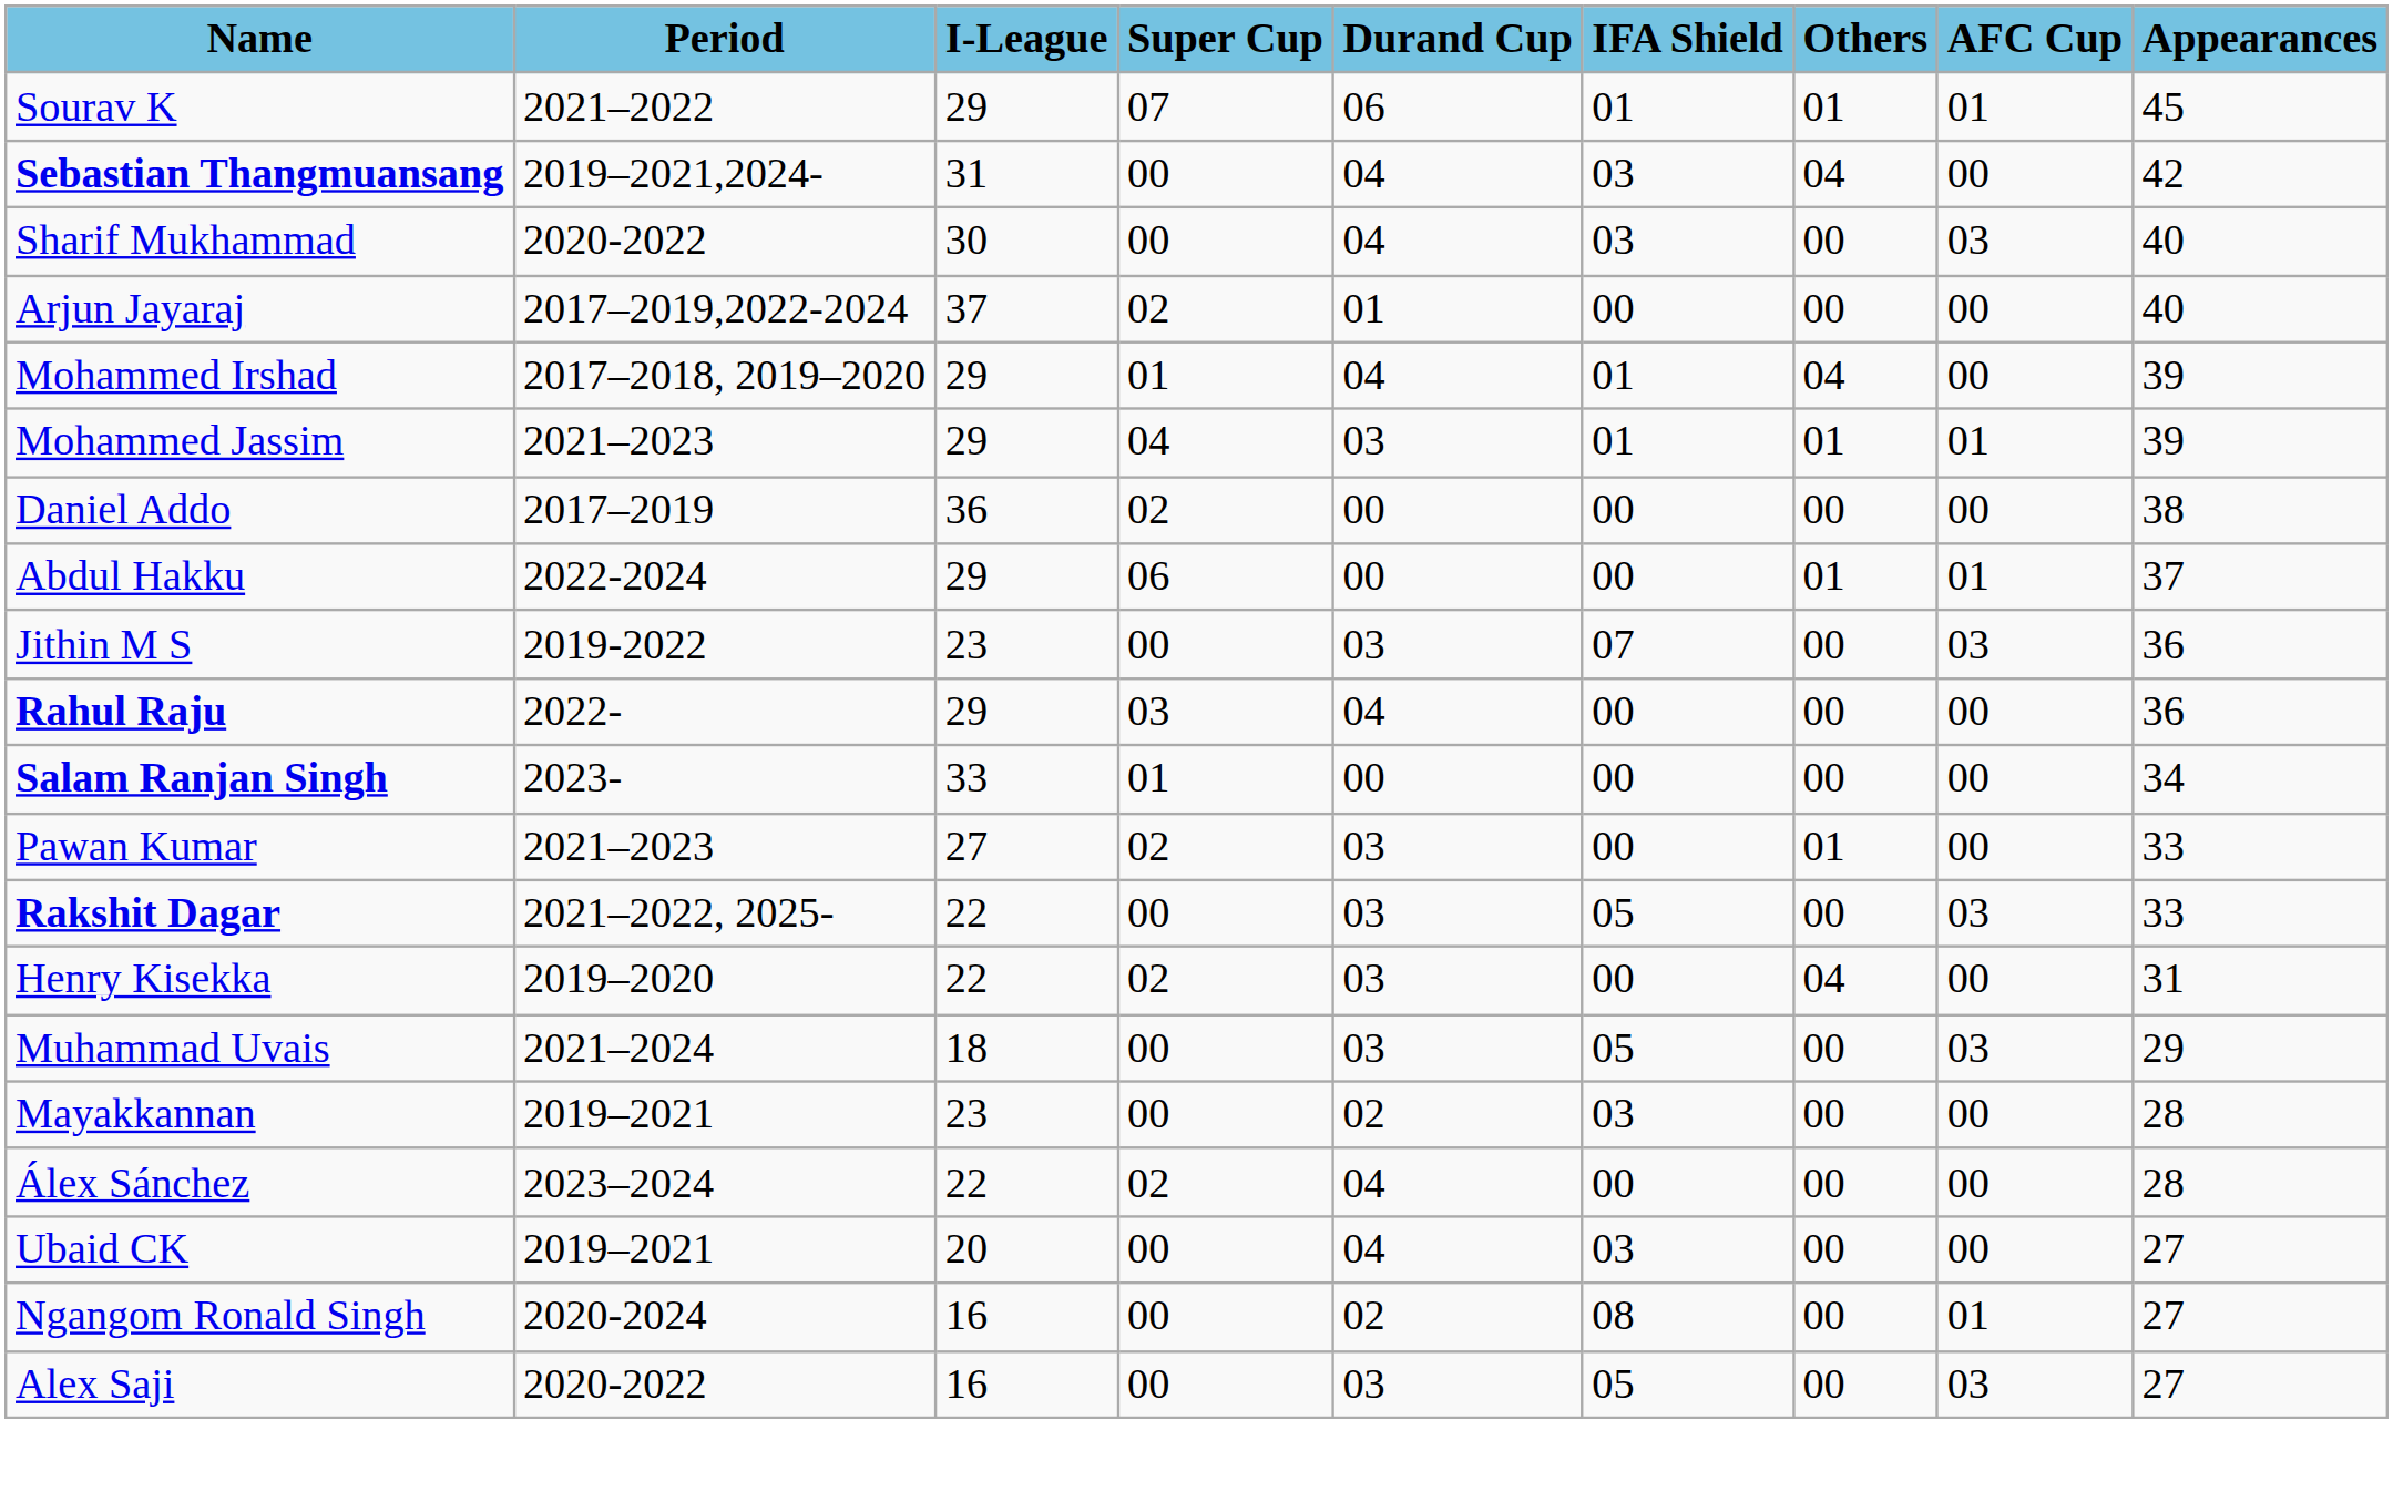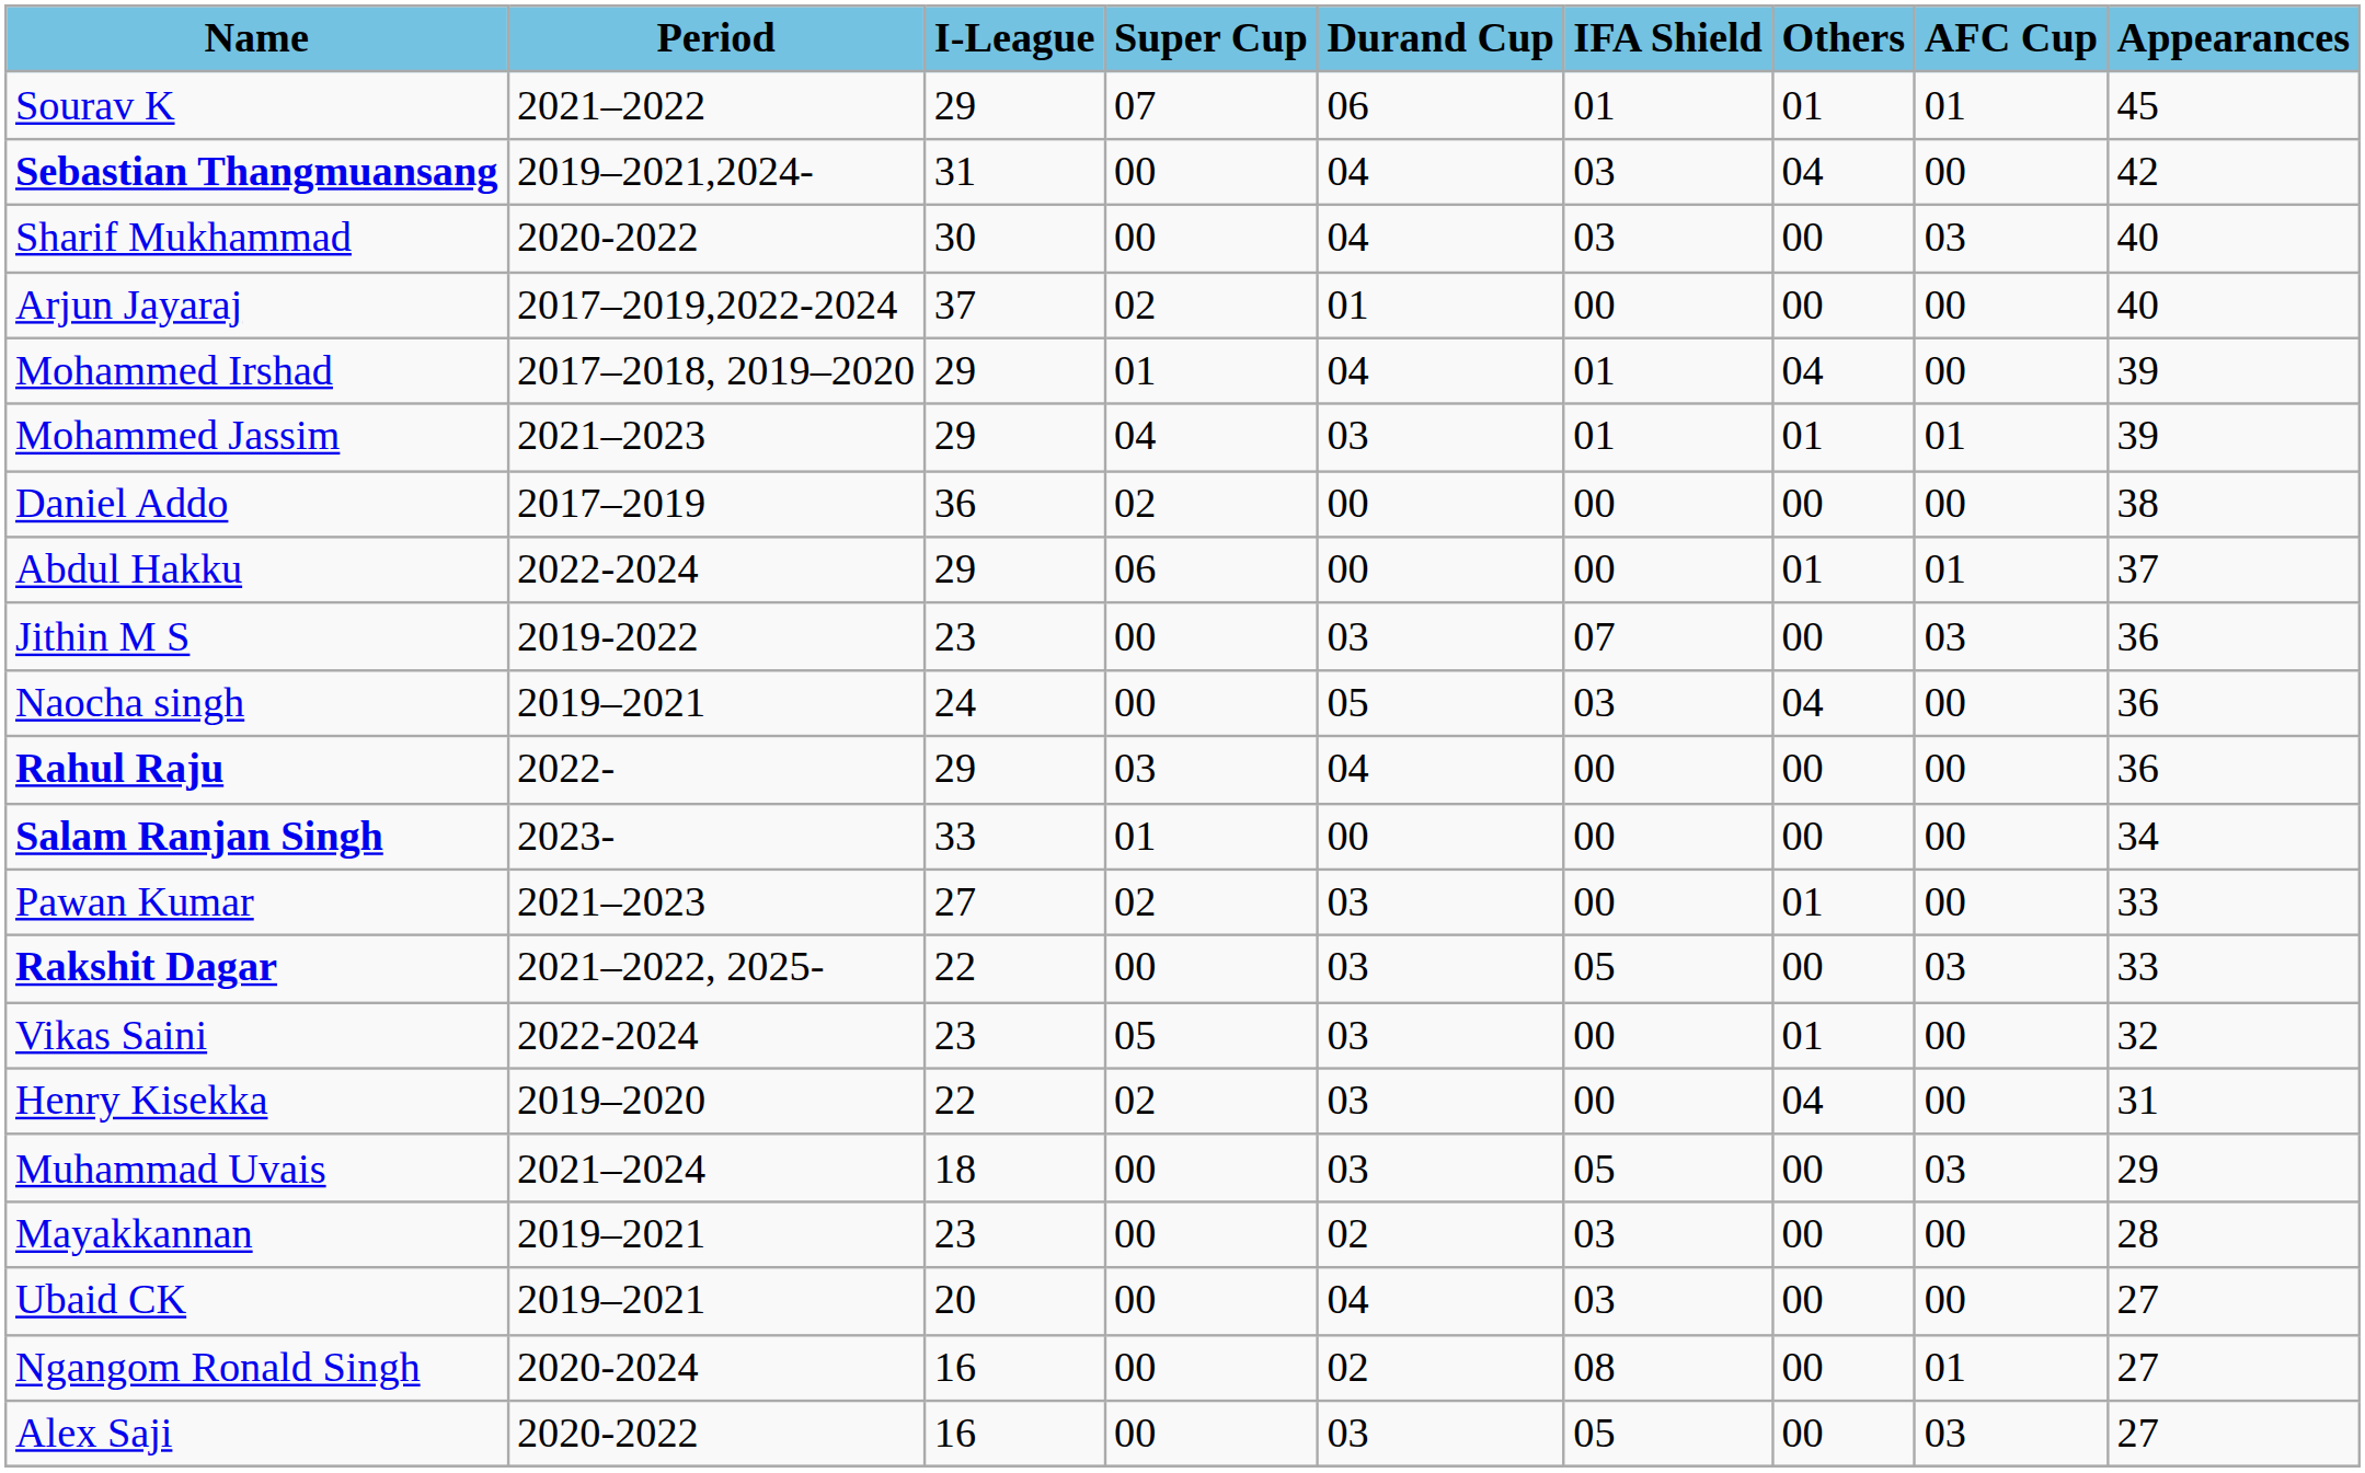 <table class="wikitable">
 <tr>
 <th style="background: #74C2E1;">Name</th>
 <th style="background: #74C2E1;">Period</th>
 <th style="background: #74C2E1;">I-League</th>
 <th style="background: #74C2E1;">Super Cup</th>
 <th style="background: #74C2E1;">Durand Cup</th>
 <th style="background: #74C2E1;">IFA Shield</th>
 <th style="background: #74C2E1;">Others</th>
 <th style="background: #74C2E1;">AFC Cup</th>
 <th style="background: #74C2E1;">Appearances</th>
 </tr>
 <tr>
 <td> <a href='#'>Sourav K</a></td>
 <td>2021–2022</td>
 <td>29</td>
 <td>07</td>
 <td>06</td>
 <td>01</td>
 <td>01</td>
 <td>01</td>
 <td>45</td>
 </tr>
 <tr>
 <td> <strong><a href='#'>Sebastian Thangmuansang</a></strong></td>
 <td>2019–2021,2024-</td>
 <td>31</td>
 <td>00</td>
 <td>04</td>
 <td>03</td>
 <td>04</td>
 <td>00</td>
 <td>42</td>
 </tr>
 <tr>
 <td> <a href='#'>Sharif Mukhammad</a></td>
 <td>2020-2022</td>
 <td>30</td>
 <td>00</td>
 <td>04</td>
 <td>03</td>
 <td>00</td>
 <td>03</td>
 <td>40</td>
 </tr>
 <tr>
 <td> <a href='#'>Arjun Jayaraj</a></td>
 <td>2017–2019,2022-2024</td>
 <td>37</td>
 <td>02</td>
 <td>01</td>
 <td>00</td>
 <td>00</td>
 <td>00</td>
 <td>40</td>
 </tr>
 <tr>
 <td> <a href='#'>Mohammed Irshad</a></td>
 <td>2017–2018, 2019–2020</td>
 <td>29</td>
 <td>01</td>
 <td>04</td>
 <td>01</td>
 <td>04</td>
 <td>00</td>
 <td>39</td>
 </tr>
 <tr>
 <td> <a href='#'>Mohammed Jassim</a></td>
 <td>2021–2023</td>
 <td>29</td>
 <td>04</td>
 <td>03</td>
 <td>01</td>
 <td>01</td>
 <td>01</td>
 <td>39</td>
 </tr>
 <tr>
 <td> <a href='#'>Daniel Addo</a></td>
 <td>2017–2019</td>
 <td>36</td>
 <td>02</td>
 <td>00</td>
 <td>00</td>
 <td>00</td>
 <td>00</td>
 <td>38</td>
 </tr>
 <tr>
 <td> <a href='#'>Abdul Hakku</a></td>
 <td>2022-2024</td>
 <td>29</td>
 <td>06</td>
 <td>00</td>
 <td>00</td>
 <td>01</td>
 <td>01</td>
 <td>37</td>
 </tr>
 <tr>
 <td> <a href='#'>Jithin M S</a></td>
 <td>2019-2022</td>
 <td>23</td>
 <td>00</td>
 <td>03</td>
 <td>07</td>
 <td>00</td>
 <td>03</td>
 <td>36</td>
 </tr>
 <tr>
+<td> <a href='#'>Naocha singh</a></td>
+<td>2019–2021</td>
+<td>24</td>
+<td>00</td>
+<td>05</td>
+<td>03</td>
+<td>04</td>
+<td>00</td>
+<td>36</td>
+</tr>
+<tr>
 <td> <strong><a href='#'>Rahul Raju</a></strong></td>
 <td>2022-</td>
 <td>29</td>
 <td>03</td>
 <td>04</td>
 <td>00</td>
 <td>00</td>
 <td>00</td>
 <td>36</td>
 </tr>
 <tr>
 <td> <strong><a href='#'>Salam Ranjan Singh</a></strong></td>
 <td>2023-</td>
 <td>33</td>
 <td>01</td>
 <td>00</td>
 <td>00</td>
 <td>00</td>
 <td>00</td>
 <td>34</td>
 </tr>
 <tr>
 <td> <a href='#'>Pawan Kumar</a></td>
 <td>2021–2023</td>
 <td>27</td>
 <td>02</td>
 <td>03</td>
 <td>00</td>
 <td>01</td>
 <td>00</td>
 <td>33</td>
 </tr>
 <tr>
 <td><strong><a href='#'>Rakshit Dagar</a></strong></td>
 <td>2021–2022, 2025-</td>
 <td>22</td>
 <td>00</td>
 <td>03</td>
 <td>05</td>
 <td>00</td>
 <td>03</td>
 <td>33</td>
 </tr>
 <tr>
+<td> <a href='#'>Vikas Saini</a></td>
+<td>2022-2024</td>
+<td>23</td>
+<td>05</td>
+<td>03</td>
+<td>00</td>
+<td>01</td>
+<td>00</td>
+<td>32</td>
+</tr>
+<tr>
 <td> <a href='#'>Henry Kisekka</a></td>
 <td>2019–2020</td>
 <td>22</td>
 <td>02</td>
 <td>03</td>
 <td>00</td>
 <td>04</td>
 <td>00</td>
 <td>31</td>
 </tr>
 <tr>
 <td><a href='#'>Muhammad Uvais</a></td>
 <td>2021–2024</td>
 <td>18</td>
 <td>00</td>
 <td>03</td>
 <td>05</td>
 <td>00</td>
 <td>03</td>
 <td>29</td>
 </tr>
 <tr>
 <td> <a href='#'>Mayakkannan</a></td>
 <td>2019–2021</td>
 <td>23</td>
 <td>00</td>
 <td>02</td>
 <td>03</td>
-<td>00</td>
-<td>00</td>
-<td>28</td>
-</tr>
-<tr>
-<td> <a href='#'>Álex Sánchez</a></td>
-<td>2023–2024</td>
-<td>22</td>
-<td>02</td>
-<td>04</td>
-<td>00</td>
 <td>00</td>
 <td>00</td>
 <td>28</td>
 </tr>
 <tr>
 <td> <a href='#'>Ubaid CK</a></td>
 <td>2019–2021</td>
 <td>20</td>
 <td>00</td>
 <td>04</td>
 <td>03</td>
 <td>00</td>
 <td>00</td>
 <td>27</td>
 </tr>
 <tr>
 <td> <a href='#'>Ngangom Ronald Singh</a></td>
 <td>2020-2024</td>
 <td>16</td>
 <td>00</td>
 <td>02</td>
 <td>08</td>
 <td>00</td>
 <td>01</td>
 <td>27</td>
 </tr>
 <tr>
 <td> <a href='#'>Alex Saji</a></td>
 <td>2020-2022</td>
 <td>16</td>
 <td>00</td>
 <td>03</td>
 <td>05</td>
 <td>00</td>
 <td>03</td>
 <td>27</td>
 </tr>
 <tr>
 </tr>
 </table>
